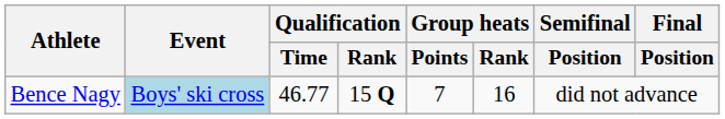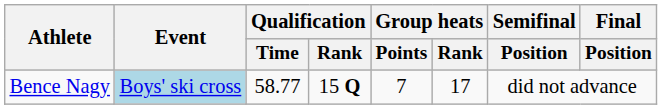 <table class="wikitable" style="font-size:90%">
 <tr>
 <th rowspan="2">Athlete</th>
 <th rowspan="2">Event</th>
 <th colspan=2>Qualification</th>
 <th colspan=2>Group heats</th>
 <th>Semifinal</th>
 <th>Final</th>
 </tr>
 <tr style="font-size:95%">
 <th>Time</th>
 <th>Rank</th>
 <th>Points</th>
 <th>Rank</th>
 <th>Position</th>
 <th>Position</th>
 </tr>
 <tr align=center>
 <td align=left><a href='#'>Bence Nagy</a></td>
 <td align=left style="background: lightblue;"><a href='#'>Boys' ski cross</a></td>
-<td>46.77</td>
+<td>58.77</td>
 <td>15 <strong>Q</strong></td>
 <td>7</td>
-<td>16</td>
+<td>17</td>
 <td colspan=2>did not advance</td>
 </tr>
 </table>
